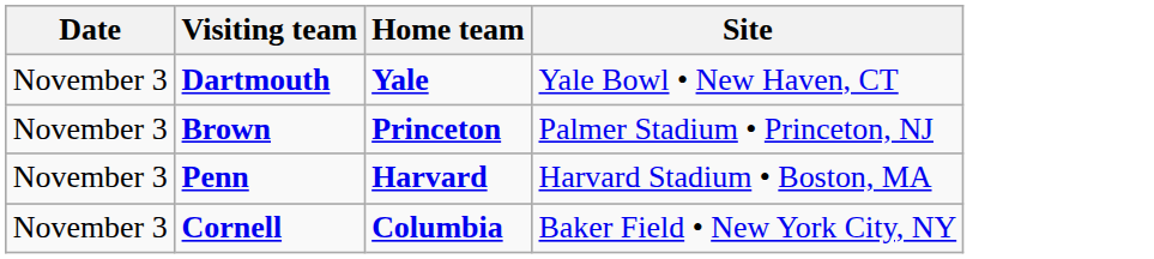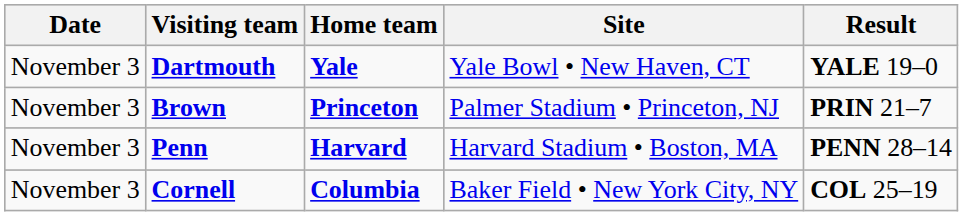 <table class="wikitable">
 <tr>
 <th>Date</th>
 <th>Visiting team</th>
 <th>Home team</th>
 <th>Site</th>
+<th>Result</th>
 </tr>
 <tr>
 <td>November 3</td>
 <td><strong><a href='#'>Dartmouth</a></strong></td>
 <td><strong><a href='#'>Yale</a></strong></td>
 <td><a href='#'>Yale Bowl</a> • <a href='#'>New Haven, CT</a></td>
+<td><strong>YALE</strong> 19–0</td>
 </tr>
 <tr>
 <td>November 3</td>
 <td><strong><a href='#'>Brown</a></strong></td>
 <td><strong><a href='#'>Princeton</a></strong></td>
 <td><a href='#'>Palmer Stadium</a> • <a href='#'>Princeton, NJ</a></td>
+<td><strong>PRIN</strong> 21–7</td>
 </tr>
 <tr>
 <td>November 3</td>
 <td><strong><a href='#'>Penn</a></strong></td>
 <td><strong><a href='#'>Harvard</a></strong></td>
 <td><a href='#'>Harvard Stadium</a> • <a href='#'>Boston, MA</a></td>
+<td><strong>PENN</strong> 28–14</td>
 </tr>
 <tr>
 <td>November 3</td>
 <td><strong><a href='#'>Cornell</a></strong></td>
 <td><strong><a href='#'>Columbia</a></strong></td>
 <td><a href='#'>Baker Field</a> • <a href='#'>New York City, NY</a></td>
+<td><strong>COL</strong> 25–19</td>
 </tr>
 </table>
